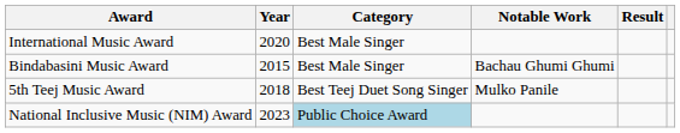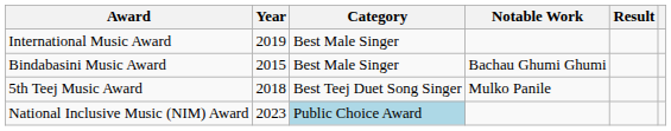 <table class="wikitable sortable">
 <tr>
 <th>Award</th>
 <th>Year</th>
 <th>Category</th>
 <th>Notable Work</th>
 <th>Result</th>
 <th></th>
 </tr>
 <tr>
 <td>International Music Award</td>
-<td>2020</td>
+<td>2019</td>
 <td>Best Male Singer</td>
 <td></td>
 <td></td>
 <td></td>
 </tr>
 <tr>
 <td>Bindabasini Music Award</td>
 <td>2015</td>
 <td>Best Male Singer</td>
 <td>Bachau Ghumi Ghumi</td>
 <td></td>
 <td></td>
 </tr>
 <tr>
 <td>5th Teej Music Award</td>
 <td>2018</td>
 <td>Best Teej Duet Song Singer</td>
 <td>Mulko Panile</td>
 <td></td>
 <td></td>
 </tr>
 <tr>
 <td>National Inclusive Music (NIM) Award</td>
 <td>2023</td>
 <td style="background: lightblue;">Public Choice Award</td>
 <td></td>
 <td></td>
 <td></td>
 </tr>
 </table>
